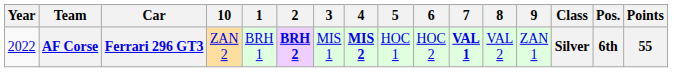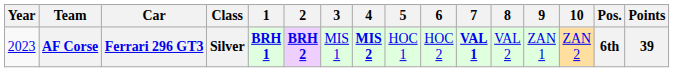 <table class="wikitable" border="1" style="text-align:center; font-size:85%;">
 <tr>
 <th>Year</th>
 <th>Team</th>
 <th>Car</th>
-<th>10</th>
+<th>Class</th>
 <th>1</th>
 <th>2</th>
 <th>3</th>
 <th>4</th>
 <th>5</th>
 <th>6</th>
 <th>7</th>
 <th>8</th>
 <th>9</th>
-<th>Class</th>
+<th>10</th>
 <th>Pos.</th>
 <th>Points</th>
 </tr>
 <tr>
-<td><a href='#'>2022</a></td>
+<td><a href='#'>2023</a></td>
 <th nowrap><a href='#'>AF Corse</a></th>
 <th nowrap><a href='#'>Ferrari 296 GT3</a></th>
-<td style="background:#FFDF9F;"><a href='#'>ZAN<br>2</a><br></td>
-<td style="background:#DFFFDF;"><a href='#'>BRH<br>1</a><br></td>
+<th>Silver</th>
+<td style="background:#DFFFDF;"><strong><a href='#'>BRH<br>1</a><br></strong></td>
 <td style="background:#EFCFFF;"><strong><a href='#'>BRH<br>2</a></strong><br></td>
 <td style="background:#DFFFDF;"><a href='#'>MIS<br>1</a><br></td>
 <td style="background:#DFFFDF;"><strong><a href='#'>MIS<br>2</a></strong><br></td>
 <td style="background:#DFFFDF;"><a href='#'>HOC<br>1</a><br></td>
 <td style="background:#DFFFDF;"><a href='#'>HOC<br>2</a><br></td>
 <td style="background:#DFFFDF;"><strong><a href='#'>VAL<br>1</a><br></strong></td>
 <td style="background:#DFFFDF;"><a href='#'>VAL<br>2</a><br></td>
 <td style="background:#DFFFDF;"><a href='#'>ZAN<br>1</a><br></td>
-<th>Silver</th>
+<td style="background:#FFDF9F;"><a href='#'>ZAN<br>2</a><br></td>
 <th>6th</th>
-<th>55</th>
+<th>39</th>
 </tr>
 </table>
